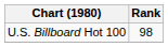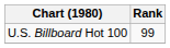 <table class="wikitable">
 <tr>
 <th>Chart (1980)</th>
 <th style="text-align:center;">Rank</th>
 </tr>
 <tr>
 <td>U.S. <em>Billboard</em> Hot 100</td>
-<td style="text-align:center;">98</td>
+<td style="text-align:center;">99</td>
 </tr>
 <tr>
 </tr>
 </table>
